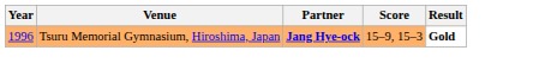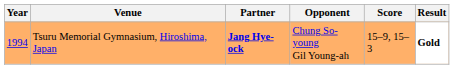 <table class="sortable wikitable" style="font-size: 90%;">
 <tr>
 <th>Year</th>
 <th>Venue</th>
 <th>Partner</th>
+<th>Opponent</th>
 <th>Score</th>
 <th>Result</th>
 </tr>
 <tr style="background:#FFB069">
-<td align="center"><a href='#'>1996</a></td>
+<td align="center"><a href='#'>1994</a></td>
 <td align="left">Tsuru Memorial Gymnasium, <a href='#'>Hiroshima, Japan</a></td>
 <td align="left"><strong> <a href='#'>Jang Hye-ock</a></strong></td>
+<td align="left"> <a href='#'>Chung So-young</a> <br>  Gil Young-ah</td>
 <td align="left">15–9, 15–3</td>
 <td style="text-align:left; background:white"> <strong>Gold</strong></td>
 </tr>
 </table>
